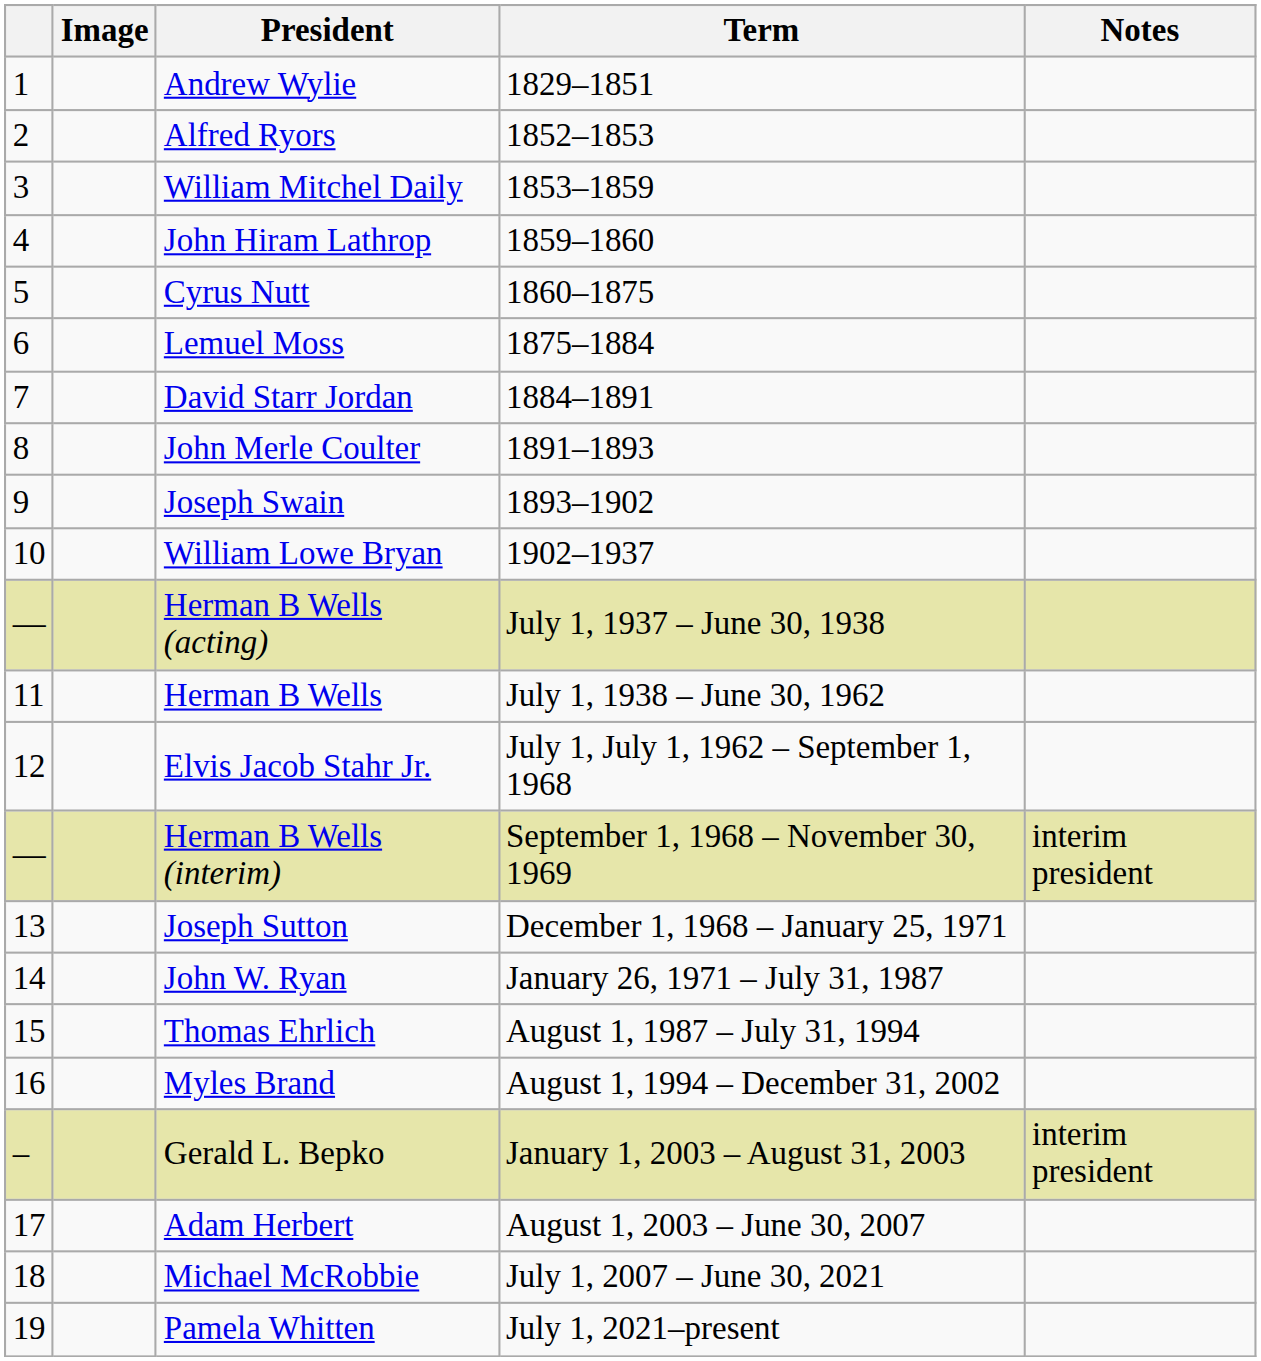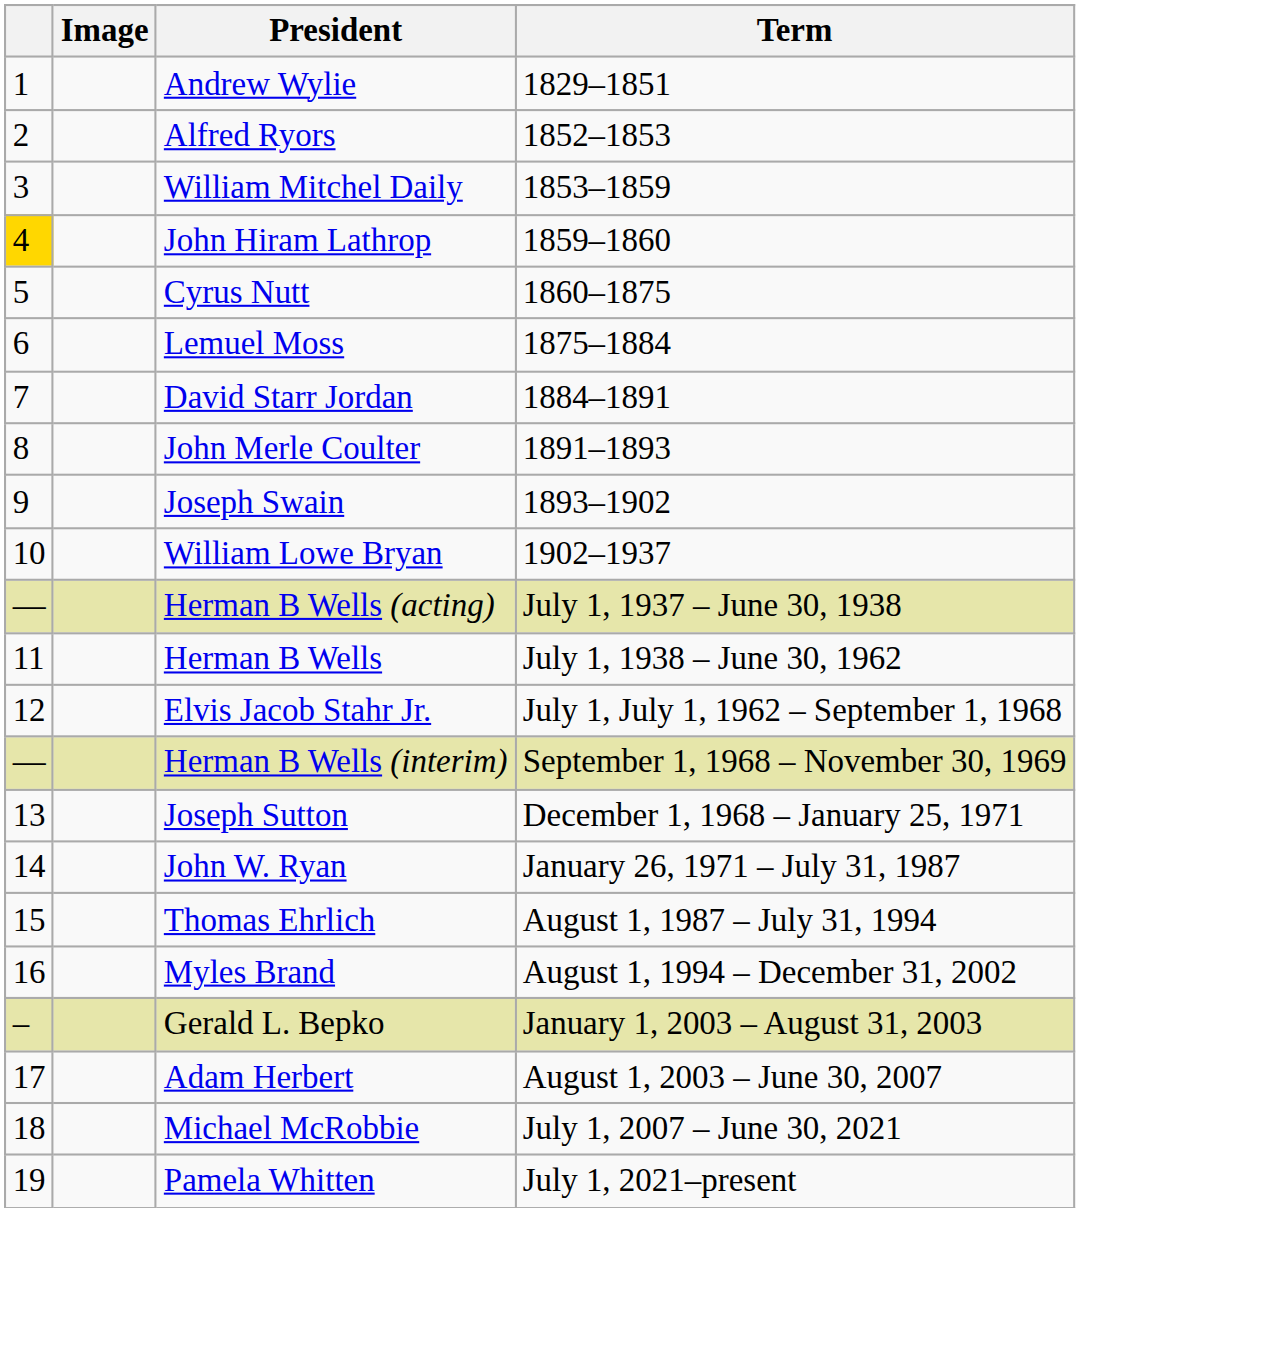 <table class="wikitable">
 <tr>
 <th></th>
 <th>Image</th>
 <th>President</th>
 <th>Term</th>
-<th>Notes</th>
 </tr>
 <tr>
 <td>1</td>
 <td></td>
 <td><a href='#'>Andrew Wylie</a></td>
 <td>1829–1851</td>
-<td></td>
 </tr>
 <tr>
 <td>2</td>
 <td></td>
 <td><a href='#'>Alfred Ryors</a></td>
 <td>1852–1853</td>
-<td></td>
 </tr>
 <tr>
 <td>3</td>
 <td></td>
 <td><a href='#'>William Mitchel Daily</a></td>
 <td>1853–1859</td>
-<td></td>
 </tr>
 <tr>
-<td>4</td>
+<td style="background: gold;">4</td>
 <td></td>
 <td><a href='#'>John Hiram Lathrop</a></td>
 <td>1859–1860</td>
-<td></td>
 </tr>
 <tr>
 <td>5</td>
 <td></td>
 <td><a href='#'>Cyrus Nutt</a></td>
 <td>1860–1875</td>
-<td></td>
 </tr>
 <tr>
 <td>6</td>
 <td></td>
 <td><a href='#'>Lemuel Moss</a></td>
 <td>1875–1884</td>
-<td></td>
 </tr>
 <tr>
 <td>7</td>
 <td></td>
 <td><a href='#'>David Starr Jordan</a></td>
 <td>1884–1891</td>
-<td></td>
 </tr>
 <tr>
 <td>8</td>
 <td></td>
 <td><a href='#'>John Merle Coulter</a></td>
 <td>1891–1893</td>
-<td></td>
 </tr>
 <tr>
 <td>9</td>
 <td></td>
 <td><a href='#'>Joseph Swain</a></td>
 <td>1893–1902</td>
-<td></td>
 </tr>
 <tr>
 <td>10</td>
 <td></td>
 <td><a href='#'>William Lowe Bryan</a></td>
 <td>1902–1937</td>
-<td></td>
 </tr>
 <tr bgcolor="#e6e6aa">
 <td>—</td>
 <td></td>
 <td><a href='#'>Herman B Wells</a> <em>(acting)</em></td>
 <td>July 1, 1937 – June 30, 1938</td>
-<td></td>
 </tr>
 <tr>
 <td>11</td>
 <td></td>
 <td><a href='#'>Herman B Wells</a></td>
 <td>July 1, 1938 – June 30, 1962</td>
-<td></td>
 </tr>
 <tr>
 <td>12</td>
 <td></td>
 <td><a href='#'>Elvis Jacob Stahr Jr.</a></td>
 <td>July 1, July 1, 1962 – September 1, 1968</td>
-<td></td>
 </tr>
 <tr bgcolor="#e6e6aa">
 <td>—</td>
 <td></td>
 <td><a href='#'>Herman B Wells</a> <em>(interim)</em></td>
 <td>September 1, 1968 – November 30, 1969</td>
-<td>interim president</td>
 </tr>
 <tr>
 <td>13</td>
 <td></td>
 <td><a href='#'>Joseph Sutton</a></td>
 <td>December 1, 1968 – January 25, 1971</td>
-<td></td>
 </tr>
 <tr>
 <td>14</td>
 <td></td>
 <td><a href='#'>John W. Ryan</a></td>
 <td>January 26, 1971 – July 31, 1987</td>
-<td></td>
 </tr>
 <tr>
 <td>15</td>
 <td></td>
 <td><a href='#'>Thomas Ehrlich</a></td>
 <td>August 1, 1987 – July 31, 1994</td>
-<td></td>
 </tr>
 <tr>
 <td>16</td>
 <td></td>
 <td><a href='#'>Myles Brand</a></td>
 <td>August 1, 1994 – December 31, 2002</td>
-<td></td>
 </tr>
 <tr bgcolor="#e6e6aa">
 <td>–</td>
 <td></td>
 <td>Gerald L. Bepko</td>
 <td>January 1, 2003 – August 31, 2003</td>
-<td>interim president</td>
 </tr>
 <tr>
 <td>17</td>
 <td></td>
 <td><a href='#'>Adam Herbert</a></td>
 <td>August 1, 2003 – June 30, 2007</td>
-<td></td>
 </tr>
 <tr>
 <td>18</td>
 <td></td>
 <td><a href='#'>Michael McRobbie</a></td>
 <td>July 1, 2007 – June 30, 2021</td>
-<td></td>
 </tr>
 <tr>
 <td>19</td>
 <td></td>
 <td><a href='#'>Pamela Whitten</a></td>
 <td>July 1, 2021–present</td>
-<td></td>
 </tr>
 </table>
